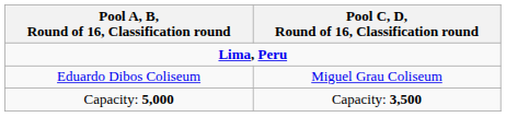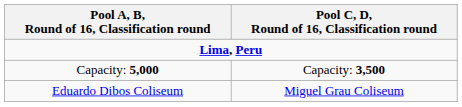 <table class=wikitable style=text-align:center width=560>
 <tr>
 <th width=50%>Pool A, B,<br>Round of 16, Classification round</th>
 <th width=50%>Pool C, D,<br>Round of 16, Classification round</th>
 </tr>
 <tr>
 <td colspan="2"> <strong><a href='#'>Lima</a>, <a href='#'>Peru</a></strong></td>
 </tr>
 <tr>
+<td>Capacity: <strong>5,000</strong></td>
+<td>Capacity: <strong>3,500</strong></td>
+</tr>
+<tr>
 <td><a href='#'>Eduardo Dibos Coliseum</a></td>
 <td><a href='#'>Miguel Grau Coliseum</a></td>
 </tr>
-<tr>
-<td>Capacity: <strong>5,000</strong></td>
-<td>Capacity: <strong>3,500</strong></td>
-</tr>
 </table>
